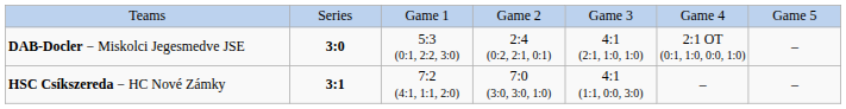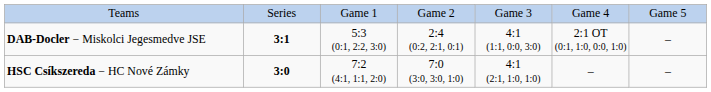 <table class="wikitable" style="text-align:center">
 <tr style="background-color:#BCD2EE" |>
 <td style="width:34%">Teams</td>
 <td style="width:11%">Series</td>
 <td style="width:11%">Game 1</td>
 <td style="width:11%">Game 2</td>
 <td style="width:11%">Game 3</td>
 <td style="width:11%">Game 4</td>
 <td style="width:11%">Game 5</td>
 </tr>
 <tr>
 <td style="text-align:left"><strong>DAB-Docler</strong> − Miskolci Jegesmedve JSE</td>
-<td><strong>3:0</strong></td>
+<td><strong>3:1</strong></td>
 <td>5:3 <br><small>(0:1, 2:2, 3:0)</small></td>
 <td>2:4 <br><small>(0:2, 2:1, 0:1)</small></td>
-<td>4:1 <br><small>(2:1, 1:0, 1:0)</small></td>
+<td>4:1 <br><small>(1:1, 0:0, 3:0)</small></td>
 <td>2:1 OT<br><small>(0:1, 1:0, 0:0, 1:0)</small></td>
 <td>–</td>
 </tr>
 <tr>
 <td style="text-align:left"><strong>HSC Csíkszereda</strong> − HC Nové Zámky</td>
-<td><strong>3:1</strong></td>
+<td><strong>3:0</strong></td>
 <td>7:2 <br><small>(4:1, 1:1, 2:0)</small></td>
 <td>7:0 <br><small>(3:0, 3:0, 1:0)</small></td>
-<td>4:1 <br><small>(1:1, 0:0, 3:0)</small></td>
+<td>4:1 <br><small>(2:1, 1:0, 1:0)</small></td>
 <td>–</td>
 <td>–</td>
 </tr>
 </table>
